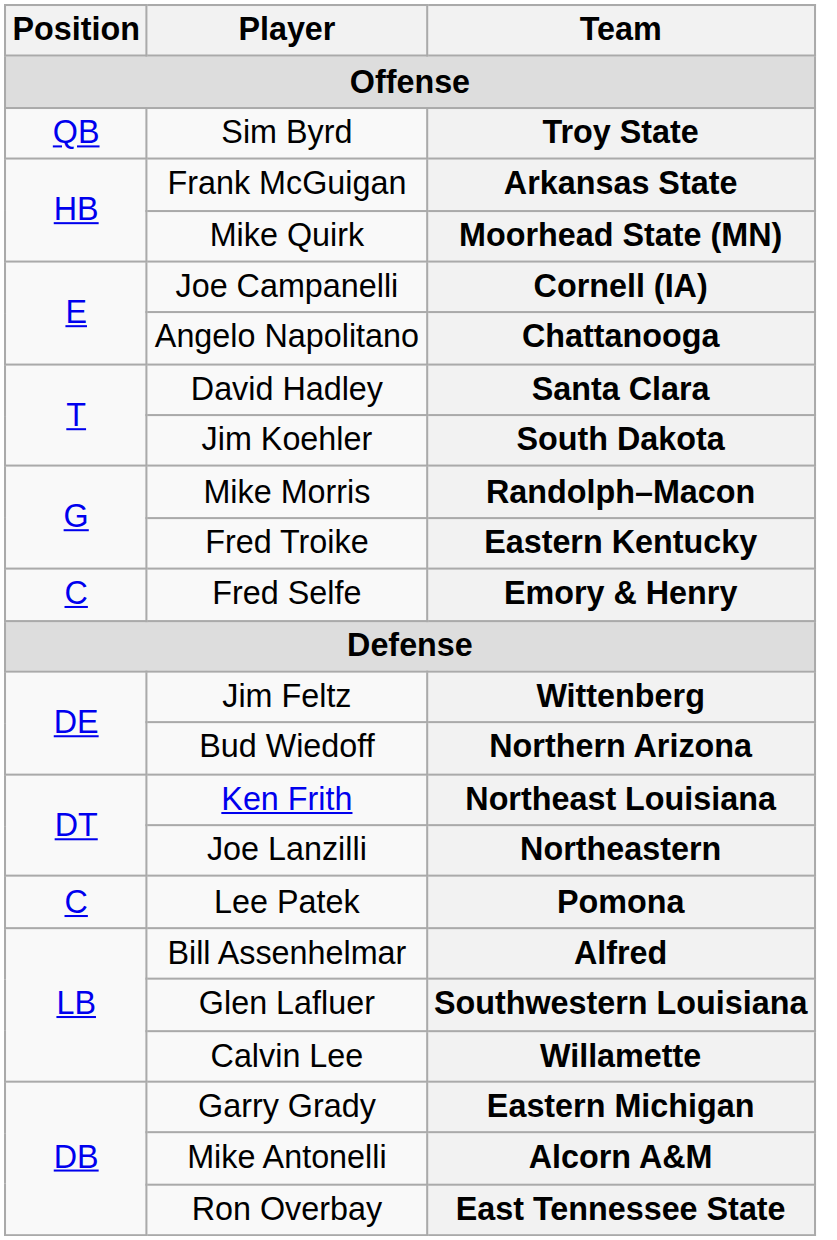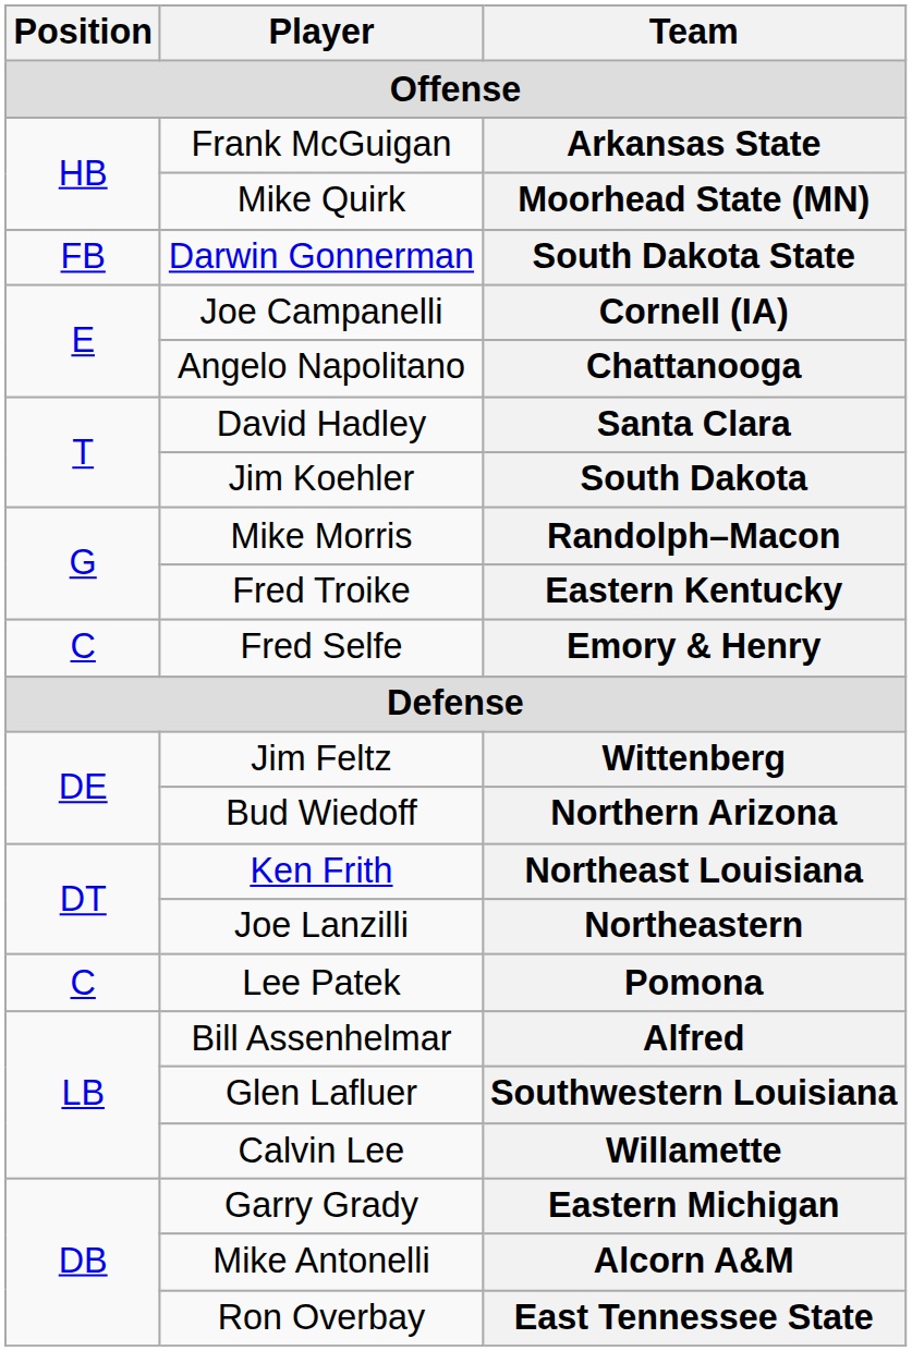 <table class="wikitable">
 <tr>
 <th>Position</th>
 <th>Player</th>
 <th>Team</th>
 </tr>
 <tr>
 <td colspan="3" style="text-align:center; background:#ddd;"><strong>Offense </strong></td>
 </tr>
 <tr style="text-align:center;">
-<td><a href='#'>QB</a></td>
-<td>Sim Byrd</td>
-<th Style = >Troy State</th>
-</tr>
-<tr style="text-align:center;">
 <td rowspan="2"><a href='#'>HB</a></td>
 <td>Frank McGuigan</td>
 <th Style = >Arkansas State</th>
 </tr>
 <tr style="text-align:center;">
 <td>Mike Quirk</td>
 <th Style = >Moorhead State (MN)</th>
+</tr>
+<tr style="text-align:center;">
+<td><a href='#'>FB</a></td>
+<td><a href='#'>Darwin Gonnerman</a></td>
+<th Style = >South Dakota State</th>
 </tr>
 <tr style="text-align:center;">
 <td rowspan="2"><a href='#'>E</a></td>
 <td>Joe Campanelli</td>
 <th Style = >Cornell (IA)</th>
 </tr>
 <tr style="text-align:center;">
 <td>Angelo Napolitano</td>
 <th Style = >Chattanooga</th>
 </tr>
 <tr style="text-align:center;">
 <td rowspan="2"><a href='#'>T</a></td>
 <td>David Hadley</td>
 <th Style = >Santa Clara</th>
 </tr>
 <tr style="text-align:center;">
 <td>Jim Koehler</td>
 <th Style = >South Dakota</th>
 </tr>
 <tr style="text-align:center;">
 <td rowspan="2"><a href='#'>G</a></td>
 <td>Mike Morris</td>
 <th Style = >Randolph–Macon</th>
 </tr>
 <tr style="text-align:center;">
 <td>Fred Troike</td>
 <th Style = >Eastern Kentucky</th>
 </tr>
 <tr style="text-align:center;">
 <td><a href='#'>C</a></td>
 <td>Fred Selfe</td>
 <th Style = >Emory & Henry</th>
 </tr>
 <tr>
 <td colspan="3" style="text-align:center; background:#ddd;"><strong>Defense</strong></td>
 </tr>
 <tr style="text-align:center;">
 <td rowspan="2"><a href='#'>DE</a></td>
 <td>Jim Feltz</td>
 <th Style = >Wittenberg</th>
 </tr>
 <tr style="text-align:center;">
 <td>Bud Wiedoff</td>
 <th Style = >Northern Arizona</th>
 </tr>
 <tr style="text-align:center;">
 <td rowspan="2"><a href='#'>DT</a></td>
 <td><a href='#'>Ken Frith</a></td>
 <th Style = >Northeast Louisiana</th>
 </tr>
 <tr style="text-align:center;">
 <td>Joe Lanzilli</td>
 <th Style = >Northeastern</th>
 </tr>
 <tr style="text-align:center;">
 <td><a href='#'>C</a></td>
 <td>Lee Patek</td>
 <th Style = >Pomona</th>
 </tr>
 <tr style="text-align:center;">
 <td rowspan="3"><a href='#'>LB</a></td>
 <td>Bill Assenhelmar</td>
 <th Style = >Alfred</th>
 </tr>
 <tr style="text-align:center;">
 <td>Glen Lafluer</td>
 <th Style = >Southwestern Louisiana</th>
 </tr>
 <tr style="text-align:center;">
 <td>Calvin Lee</td>
 <th Style = >Willamette</th>
 </tr>
 <tr style="text-align:center;">
 <td rowspan="3"><a href='#'>DB</a></td>
 <td>Garry Grady</td>
 <th Style = >Eastern Michigan</th>
 </tr>
 <tr style="text-align:center;">
 <td>Mike Antonelli</td>
 <th Style = >Alcorn A&M</th>
 </tr>
 <tr style="text-align:center;">
 <td>Ron Overbay</td>
 <th Style = >East Tennessee State</th>
 </tr>
 </table>
